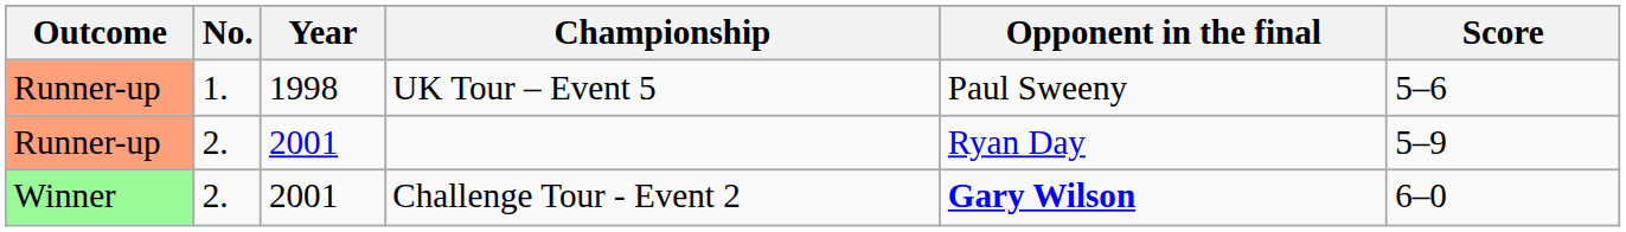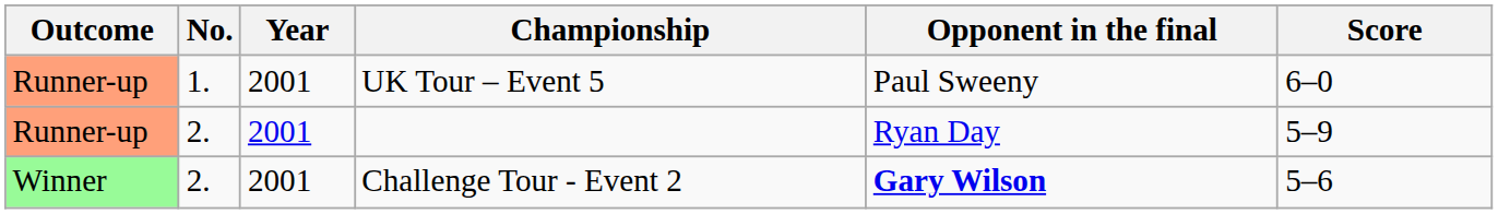 <table class="sortable wikitable">
 <tr>
 <th width="80">Outcome</th>
 <th width="20">No.</th>
 <th width="50">Year</th>
 <th width="250">Championship</th>
 <th width="200">Opponent in the final</th>
 <th width="100">Score</th>
 </tr>
 <tr>
 <td style="background:#ffa07a;">Runner-up</td>
 <td>1.</td>
-<td>1998</td>
+<td>2001</td>
 <td>UK Tour – Event 5</td>
 <td> Paul Sweeny</td>
-<td>5–6</td>
+<td>6–0</td>
 </tr>
 <tr>
 <td style="background:#ffa07a;">Runner-up</td>
 <td>2.</td>
 <td><a href='#'>2001</a></td>
 <td></td>
 <td> <a href='#'>Ryan Day</a></td>
 <td>5–9</td>
 </tr>
 <tr>
 <td style="background:#98FB98">Winner</td>
 <td>2.</td>
 <td>2001</td>
 <td>Challenge Tour - Event 2</td>
 <td><strong> <a href='#'>Gary Wilson</a></strong></td>
-<td>6–0</td>
+<td>5–6</td>
 </tr>
 </table>
